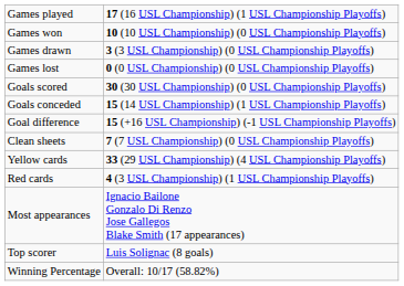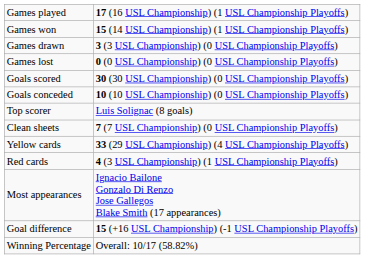 <table class="wikitable">
 <tr>
 <td>Games played</td>
 <td><strong>17</strong> (16 <a href='#'>USL Championship</a>) (1 <a href='#'>USL Championship Playoffs</a>)</td>
 </tr>
 <tr>
 <td>Games won</td>
-<td><strong>10</strong> (10 <a href='#'>USL Championship</a>) (0 <a href='#'>USL Championship Playoffs</a>)</td>
+<td><strong>15</strong> (14 <a href='#'>USL Championship</a>) (1 <a href='#'>USL Championship Playoffs</a>)</td>
 </tr>
 <tr>
 <td>Games drawn</td>
 <td><strong>3</strong> (3 <a href='#'>USL Championship</a>) (0 <a href='#'>USL Championship Playoffs</a>)</td>
 </tr>
 <tr>
 <td>Games lost</td>
 <td><strong>0</strong> (0 <a href='#'>USL Championship</a>) (0 <a href='#'>USL Championship Playoffs</a>)</td>
 </tr>
 <tr>
 <td>Goals scored</td>
 <td><strong>30</strong> (30 <a href='#'>USL Championship</a>) (0 <a href='#'>USL Championship Playoffs</a>)</td>
 </tr>
 <tr>
 <td>Goals conceded</td>
-<td><strong>15</strong> (14 <a href='#'>USL Championship</a>) (1 <a href='#'>USL Championship Playoffs</a>)</td>
+<td><strong>10</strong> (10 <a href='#'>USL Championship</a>) (0 <a href='#'>USL Championship Playoffs</a>)</td>
 </tr>
 <tr>
-<td>Goal difference</td>
-<td><strong>15</strong> (+16 <a href='#'>USL Championship</a>) (-1 <a href='#'>USL Championship Playoffs</a>)</td>
+<td>Top scorer</td>
+<td> <a href='#'>Luis Solignac</a> (8 goals)</td>
 </tr>
 <tr>
 <td>Clean sheets</td>
 <td><strong>7</strong> (7 <a href='#'>USL Championship</a>) (0 <a href='#'>USL Championship Playoffs</a>)</td>
 </tr>
 <tr>
 <td>Yellow cards</td>
 <td><strong>33</strong> (29 <a href='#'>USL Championship</a>) (4 <a href='#'>USL Championship Playoffs</a>)</td>
 </tr>
 <tr>
 <td>Red cards</td>
 <td><strong>4</strong> (3 <a href='#'>USL Championship</a>) (1 <a href='#'>USL Championship Playoffs</a>)</td>
 </tr>
 <tr>
 <td>Most appearances</td>
 <td> <a href='#'>Ignacio Bailone</a> <br>  <a href='#'>Gonzalo Di Renzo</a> <br>  <a href='#'>Jose Gallegos</a> <br>  <a href='#'>Blake Smith</a> (17 appearances)</td>
 </tr>
 <tr>
-<td>Top scorer</td>
-<td> <a href='#'>Luis Solignac</a> (8 goals)</td>
+<td>Goal difference</td>
+<td><strong>15</strong> (+16 <a href='#'>USL Championship</a>) (-1 <a href='#'>USL Championship Playoffs</a>)</td>
 </tr>
 <tr>
 <td>Winning Percentage</td>
 <td>Overall: 10/17 (58.82%)</td>
 </tr>
 </table>
